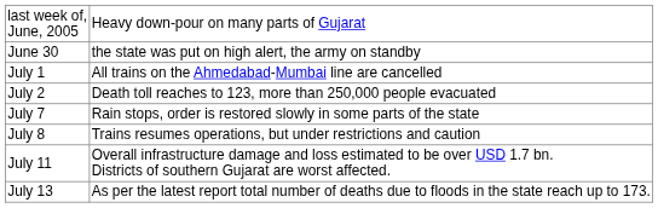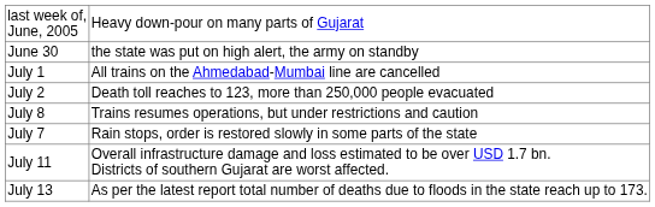 <table cellSpacing="2" cellPadding="2" style="BORDER-COLLAPSE: collapse;BACKGROUND-COLOR:#FAFAD2, text-align:center;" border="1">
 <tr>
 <td>last week of,<br>June, 2005</td>
 <td>Heavy down-pour on many parts of <a href='#'>Gujarat</a></td>
 </tr>
 <tr>
 <td>June 30</td>
 <td>the state was put on high alert, the army on standby</td>
 </tr>
 <tr>
 <td>July 1</td>
 <td>All trains on the <a href='#'>Ahmedabad</a>-<a href='#'>Mumbai</a> line are cancelled</td>
 </tr>
 <tr>
 <td>July 2</td>
 <td>Death toll reaches to 123, more than 250,000 people evacuated</td>
 </tr>
 <tr>
+<td>July 8</td>
+<td>Trains resumes operations, but under restrictions and caution</td>
+</tr>
+<tr>
 <td>July 7</td>
 <td>Rain stops, order is restored slowly in some parts of the state</td>
-</tr>
-<tr>
-<td>July 8</td>
-<td>Trains resumes operations, but under restrictions and caution</td>
 </tr>
 <tr>
 <td>July 11</td>
 <td>Overall infrastructure damage and loss estimated to be over <a href='#'>USD</a> 1.7 bn.<br>Districts of southern Gujarat are worst affected.</td>
 </tr>
 <tr>
 <td>July 13</td>
 <td>As per the latest report total number of deaths due to floods in the state reach up to 173. </td>
 </tr>
 </table>
